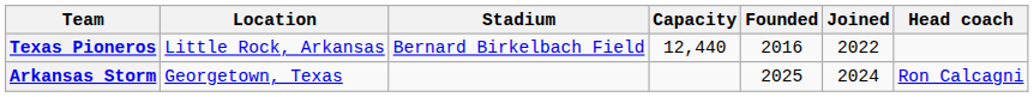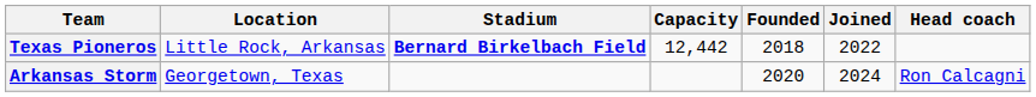 <table class="wikitable sortable plainrowheaders" style="text-align:left">
 <tr>
 <th scope="col">Team</th>
 <th scope="col">Location</th>
 <th scope="col">Stadium</th>
 <th scope="col">Capacity</th>
 <th scope="col">Founded</th>
 <th scope="col">Joined</th>
 <th scope="col">Head coach</th>
 </tr>
 <tr>
 <th scope="row"><a href='#'>Texas Pioneros</a></th>
 <td><a href='#'>Little Rock, Arkansas</a></td>
-<td><a href='#'>Bernard Birkelbach Field</a></td>
-<td align=center>12,440</td>
-<td align=center>2016</td>
+<td><strong><a href='#'>Bernard Birkelbach Field</a></strong></td>
+<td align=center>12,442</td>
+<td align=center>2018</td>
 <td align=center>2022</td>
 <td></td>
 </tr>
 <tr>
 <th scope="row"><a href='#'>Arkansas Storm</a></th>
 <td><a href='#'>Georgetown, Texas</a></td>
 <td></td>
 <td align=center></td>
-<td align=center>2025</td>
+<td align=center>2020</td>
 <td align=center>2024</td>
 <td><a href='#'>Ron Calcagni</a></td>
 </tr>
 </table>
